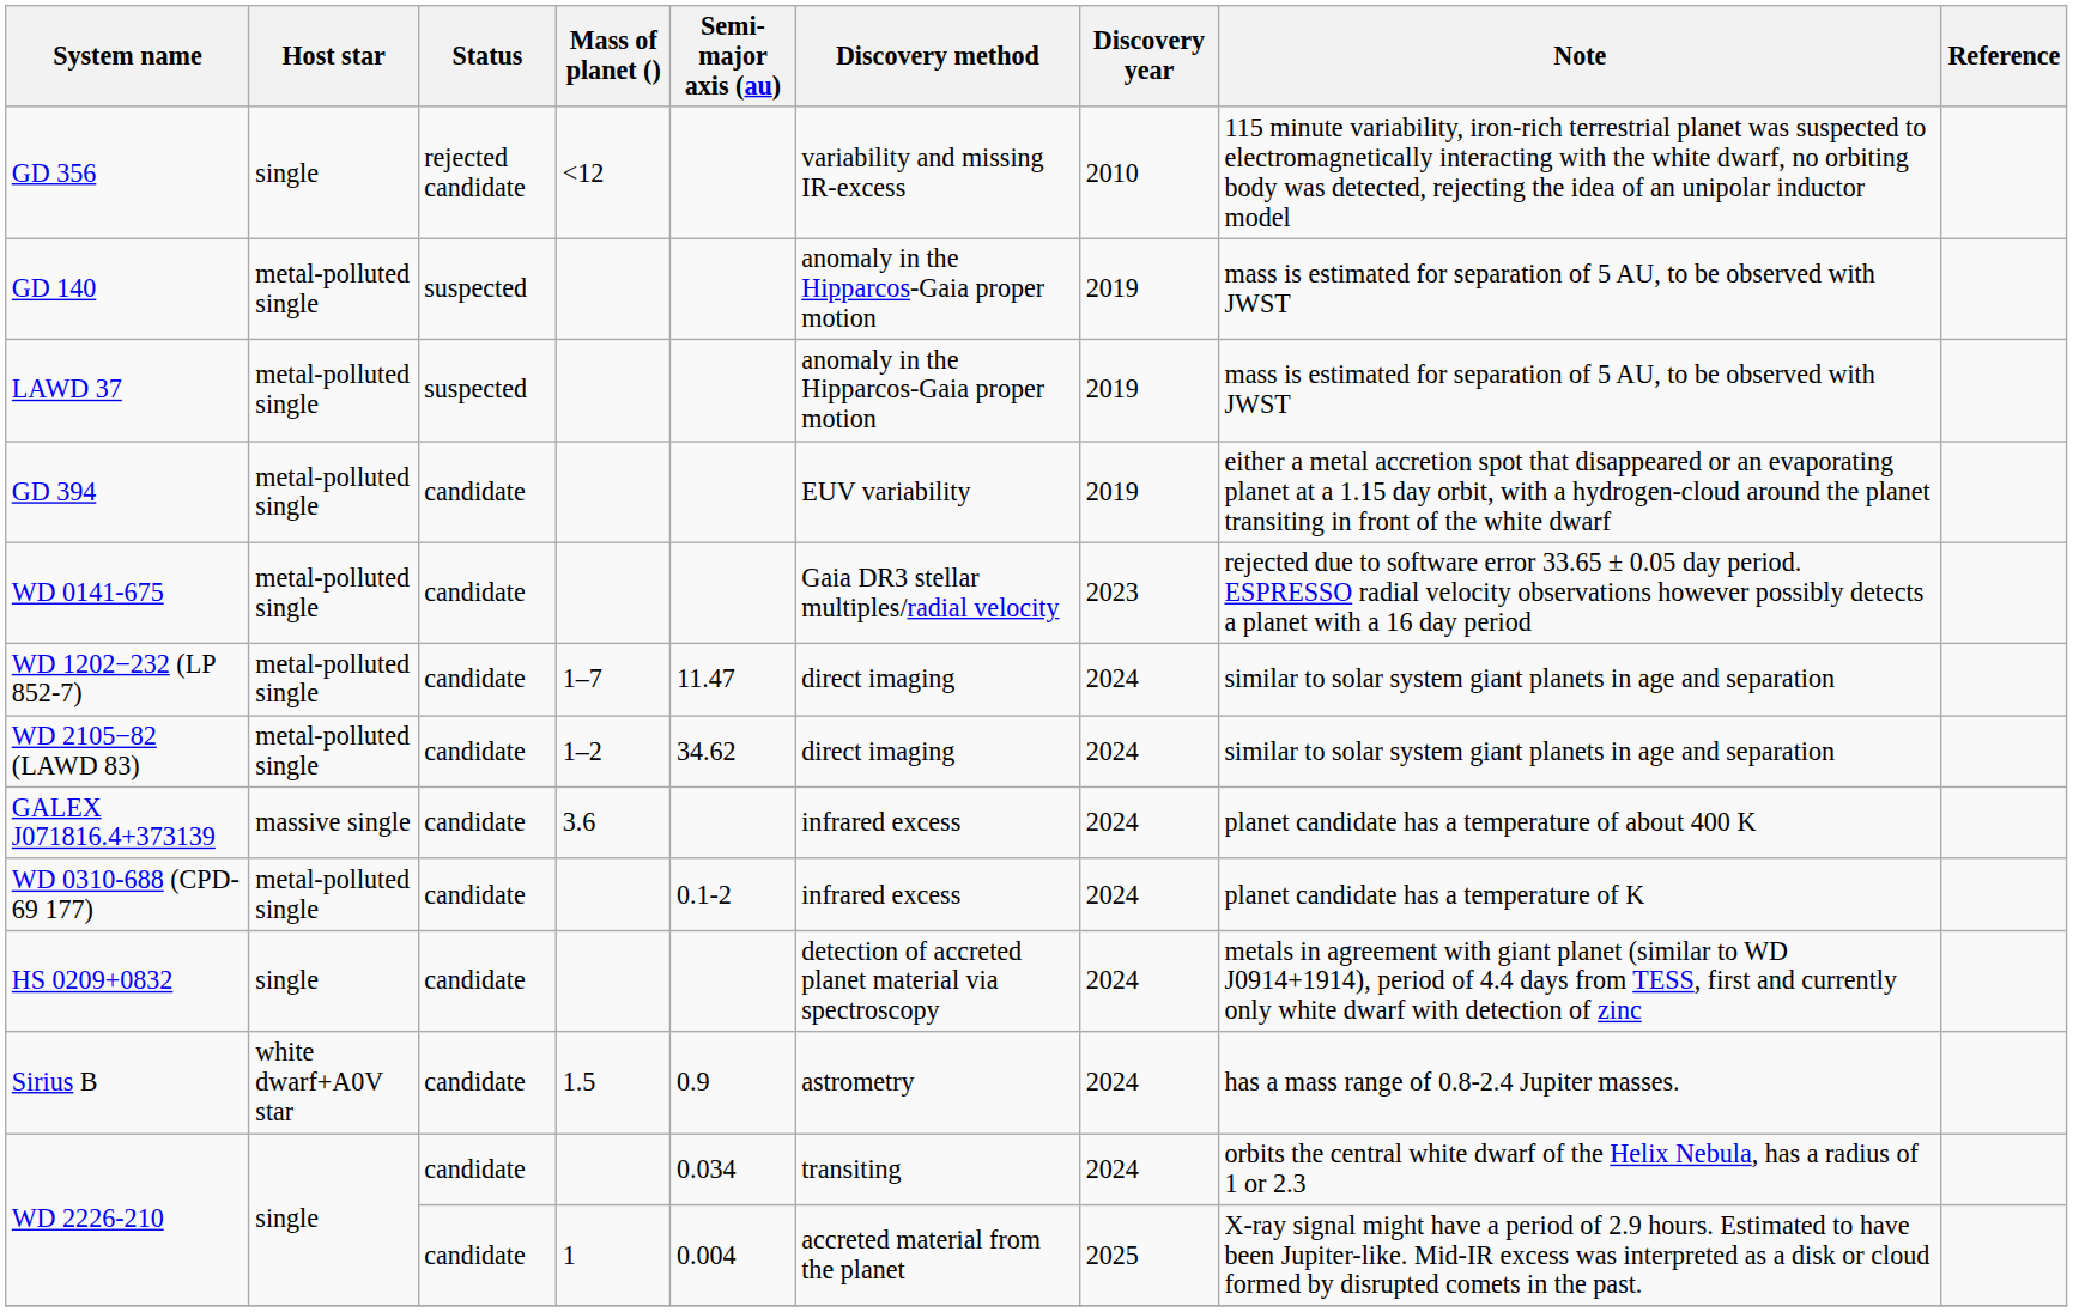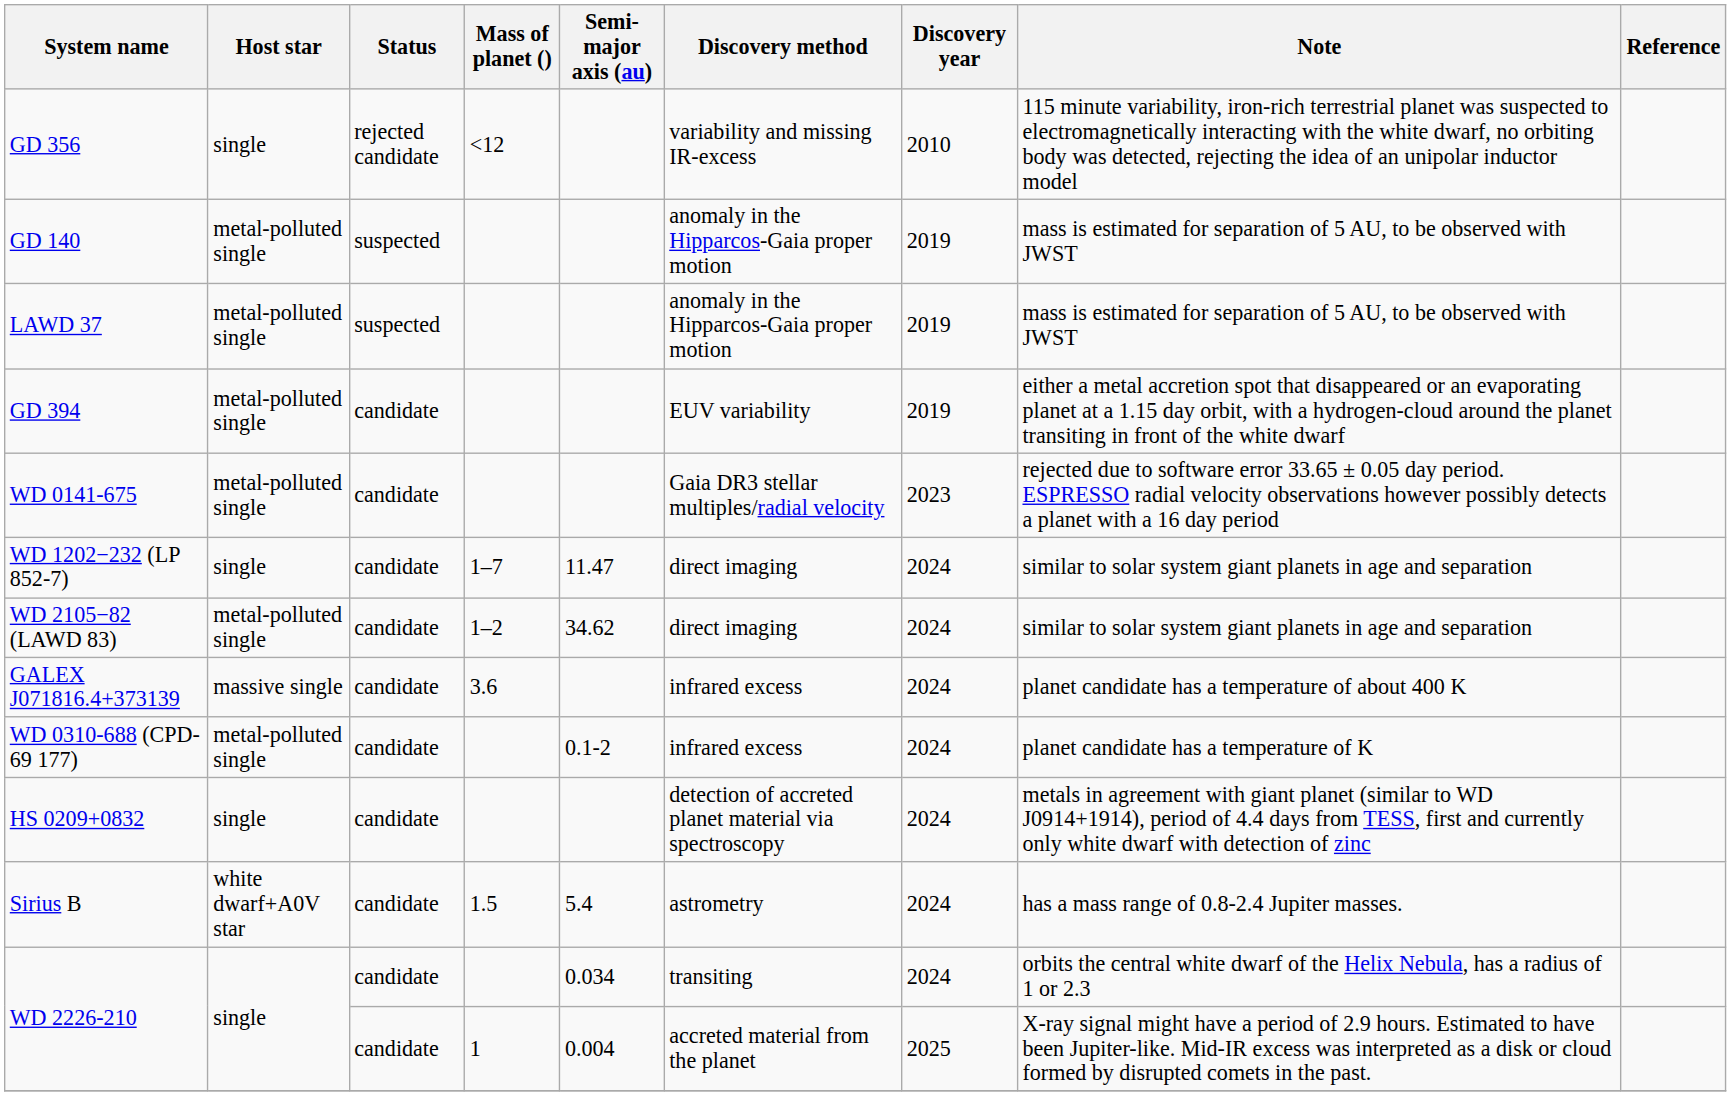 <table class="wikitable">
 <tr>
 <th>System name</th>
 <th>Host star</th>
 <th>Status</th>
 <th>Mass of planet ()</th>
 <th>Semi-major axis (<a href='#'>au</a>)</th>
 <th>Discovery method</th>
 <th>Discovery year</th>
 <th>Note</th>
 <th>Reference</th>
 </tr>
 <tr>
 <td><a href='#'>GD 356</a></td>
 <td>single</td>
 <td>rejected candidate</td>
 <td><12</td>
 <td></td>
 <td>variability and missing IR-excess</td>
 <td>2010</td>
 <td>115 minute variability, iron-rich terrestrial planet was suspected to electromagnetically interacting with the white dwarf, no orbiting body was detected, rejecting the idea of an unipolar inductor model</td>
 <td></td>
 </tr>
 <tr>
 <td><a href='#'>GD 140</a></td>
 <td>metal-polluted single</td>
 <td>suspected</td>
 <td></td>
 <td></td>
 <td>anomaly in the <a href='#'>Hipparcos</a>-Gaia proper motion</td>
 <td>2019</td>
 <td>mass is estimated for separation of 5 AU, to be observed with JWST</td>
 <td></td>
 </tr>
 <tr>
 <td><a href='#'>LAWD 37</a></td>
 <td>metal-polluted single</td>
 <td>suspected</td>
 <td></td>
 <td></td>
 <td>anomaly in the Hipparcos-Gaia proper motion</td>
 <td>2019</td>
 <td>mass is estimated for separation of 5 AU, to be observed with JWST</td>
 <td></td>
 </tr>
 <tr>
 <td><a href='#'>GD 394</a></td>
 <td>metal-polluted single</td>
 <td>candidate</td>
 <td></td>
 <td></td>
 <td>EUV variability</td>
 <td>2019</td>
 <td>either a metal accretion spot that disappeared or an evaporating planet at a 1.15 day orbit, with a hydrogen-cloud around the planet transiting in front of the white dwarf</td>
 <td></td>
 </tr>
 <tr>
 <td><a href='#'>WD 0141-675</a></td>
 <td>metal-polluted single</td>
 <td>candidate</td>
 <td></td>
 <td></td>
 <td>Gaia DR3 stellar multiples/<a href='#'>radial velocity</a></td>
 <td>2023</td>
 <td>rejected due to software error 33.65 ± 0.05 day period. <a href='#'>ESPRESSO</a> radial velocity observations however possibly detects a planet with a 16 day period</td>
 <td></td>
 </tr>
 <tr>
 <td><a href='#'>WD 1202−232</a> (LP  852-7)</td>
-<td>metal-polluted single</td>
+<td>single</td>
 <td>candidate</td>
 <td>1–7</td>
 <td>11.47</td>
 <td>direct imaging</td>
 <td>2024</td>
 <td>similar to solar system giant planets in age and separation</td>
 <td></td>
 </tr>
 <tr>
 <td><a href='#'>WD 2105−82</a> (LAWD 83)</td>
 <td>metal-polluted single</td>
 <td>candidate</td>
 <td>1–2</td>
 <td>34.62</td>
 <td>direct imaging</td>
 <td>2024</td>
 <td>similar to solar system giant planets in age and separation</td>
 <td></td>
 </tr>
 <tr>
 <td><a href='#'>GALEX J071816.4+373139</a></td>
 <td>massive single</td>
 <td>candidate</td>
 <td>3.6</td>
 <td></td>
 <td>infrared excess</td>
 <td>2024</td>
 <td>planet candidate has a temperature of about 400 K</td>
 <td></td>
 </tr>
 <tr>
 <td><a href='#'>WD 0310-688</a> (CPD-69 177)</td>
 <td>metal-polluted single</td>
 <td>candidate</td>
 <td></td>
 <td>0.1-2</td>
 <td>infrared excess</td>
 <td>2024</td>
 <td>planet candidate has a temperature of  K</td>
 <td></td>
 </tr>
 <tr>
 <td><a href='#'>HS 0209+0832</a></td>
 <td>single</td>
 <td>candidate</td>
 <td></td>
 <td></td>
 <td>detection of accreted planet material via spectroscopy</td>
 <td>2024</td>
 <td>metals in agreement with giant planet (similar to WD J0914+1914), period of 4.4 days from <a href='#'>TESS</a>, first and currently only white dwarf with detection of <a href='#'>zinc</a></td>
 <td></td>
 </tr>
 <tr>
 <td><a href='#'>Sirius</a> B</td>
 <td>white dwarf+A0V star</td>
 <td>candidate</td>
 <td>1.5</td>
-<td>0.9</td>
+<td>5.4</td>
 <td>astrometry</td>
 <td>2024</td>
 <td>has a mass range of 0.8-2.4 Jupiter masses.</td>
 <td> </td>
 </tr>
 <tr>
 <td rowspan="2"><a href='#'>WD 2226-210</a></td>
 <td rowspan="2">single</td>
 <td>candidate</td>
 <td></td>
 <td>0.034</td>
 <td>transiting</td>
 <td>2024</td>
 <td>orbits the central white dwarf of the <a href='#'>Helix Nebula</a>, has a radius of 1  or 2.3 </td>
 <td></td>
 </tr>
 <tr>
 <td>candidate</td>
 <td>1</td>
 <td>0.004</td>
 <td>accreted material from the planet</td>
 <td>2025</td>
 <td>X-ray signal might have a period of 2.9 hours. Estimated to have been Jupiter-like. Mid-IR excess was interpreted as a disk or cloud formed by disrupted comets in the past.</td>
 <td></td>
 </tr>
 <tr>
 </tr>
 </table>
